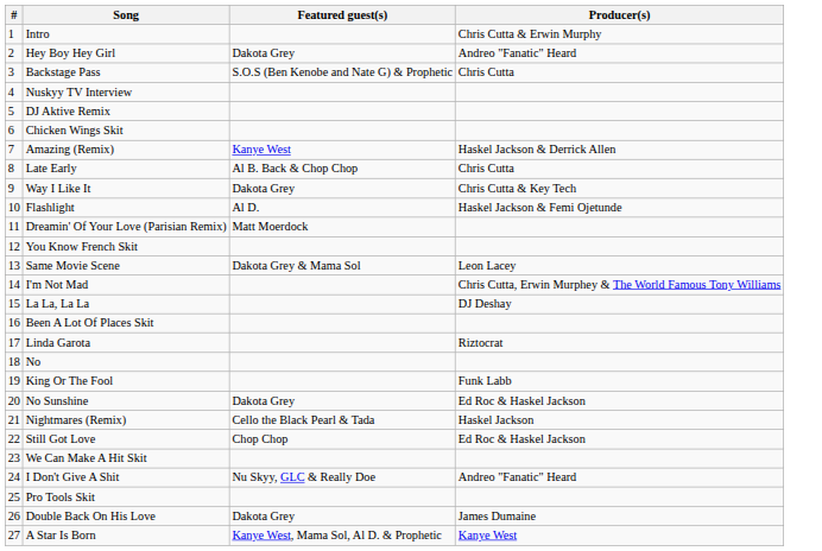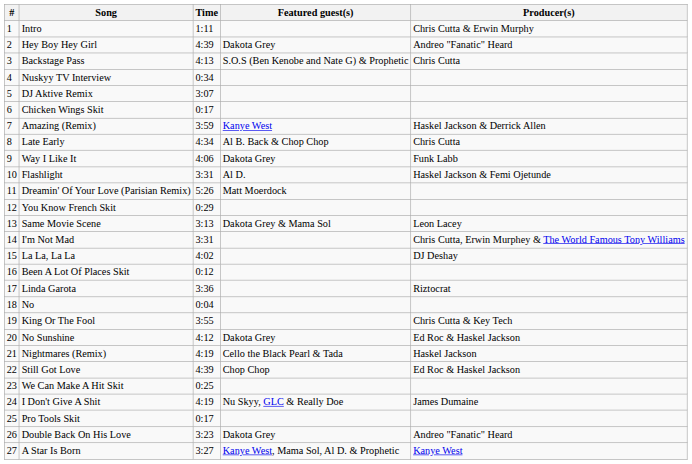 <table class="wikitable">
 <tr>
 <th>#</th>
 <th>Song</th>
+<th>Time</th>
 <th>Featured guest(s)</th>
 <th>Producer(s)</th>
 </tr>
 <tr>
 <td>1</td>
 <td>Intro</td>
+<td>1:11</td>
 <td></td>
 <td>Chris Cutta & Erwin Murphy</td>
 </tr>
 <tr>
 <td>2</td>
 <td>Hey Boy Hey Girl</td>
+<td>4:39</td>
 <td>Dakota Grey</td>
 <td>Andreo "Fanatic" Heard</td>
 </tr>
 <tr>
 <td>3</td>
 <td>Backstage Pass</td>
+<td>4:13</td>
 <td>S.O.S (Ben Kenobe and Nate G) & Prophetic</td>
 <td>Chris Cutta</td>
 </tr>
 <tr>
 <td>4</td>
 <td>Nuskyy TV Interview</td>
+<td>0:34</td>
 <td></td>
 <td></td>
 </tr>
 <tr>
 <td>5</td>
 <td>DJ Aktive Remix</td>
+<td>3:07</td>
 <td></td>
 <td></td>
 </tr>
 <tr>
 <td>6</td>
 <td>Chicken Wings Skit</td>
+<td>0:17</td>
 <td></td>
 <td></td>
 </tr>
 <tr>
 <td>7</td>
 <td>Amazing (Remix)</td>
+<td>3:59</td>
 <td><a href='#'>Kanye West</a></td>
 <td>Haskel Jackson & Derrick Allen</td>
 </tr>
 <tr>
 <td>8</td>
 <td>Late Early</td>
+<td>4:34</td>
 <td>Al B. Back & Chop Chop</td>
 <td>Chris Cutta</td>
 </tr>
 <tr>
 <td>9</td>
 <td>Way I Like It</td>
+<td>4:06</td>
 <td>Dakota Grey</td>
-<td>Chris Cutta & Key Tech</td>
+<td>Funk Labb</td>
 </tr>
 <tr>
 <td>10</td>
 <td>Flashlight</td>
+<td>3:31</td>
 <td>Al D.</td>
 <td>Haskel Jackson & Femi Ojetunde</td>
 </tr>
 <tr>
 <td>11</td>
 <td>Dreamin' Of Your Love (Parisian Remix)</td>
+<td>5:26</td>
 <td>Matt Moerdock</td>
 <td></td>
 </tr>
 <tr>
 <td>12</td>
 <td>You Know French Skit</td>
+<td>0:29</td>
 <td></td>
 <td></td>
 </tr>
 <tr>
 <td>13</td>
 <td>Same Movie Scene</td>
+<td>3:13</td>
 <td>Dakota Grey & Mama Sol</td>
 <td>Leon Lacey</td>
 </tr>
 <tr>
 <td>14</td>
 <td>I'm Not Mad</td>
+<td>3:31</td>
 <td></td>
 <td>Chris Cutta, Erwin Murphey & <a href='#'>The World Famous Tony Williams</a></td>
 </tr>
 <tr>
 <td>15</td>
 <td>La La, La La</td>
+<td>4:02</td>
 <td></td>
 <td>DJ Deshay</td>
 </tr>
 <tr>
 <td>16</td>
 <td>Been A Lot Of Places Skit</td>
+<td>0:12</td>
 <td></td>
 <td></td>
 </tr>
 <tr>
 <td>17</td>
 <td>Linda Garota</td>
+<td>3:36</td>
 <td></td>
 <td>Riztocrat</td>
 </tr>
 <tr>
 <td>18</td>
 <td>No</td>
+<td>0:04</td>
 <td></td>
 <td></td>
 </tr>
 <tr>
 <td>19</td>
 <td>King Or The Fool </td>
+<td>3:55</td>
 <td></td>
-<td>Funk Labb</td>
+<td>Chris Cutta & Key Tech</td>
 </tr>
 <tr>
 <td>20</td>
 <td>No Sunshine</td>
+<td>4:12</td>
 <td>Dakota Grey</td>
 <td>Ed Roc & Haskel Jackson</td>
 </tr>
 <tr>
 <td>21</td>
 <td>Nightmares (Remix)</td>
+<td>4:19</td>
 <td>Cello the Black Pearl & Tada</td>
 <td>Haskel Jackson</td>
 </tr>
 <tr>
 <td>22</td>
 <td>Still Got Love</td>
+<td>4:39</td>
 <td>Chop Chop</td>
 <td>Ed Roc & Haskel Jackson</td>
 </tr>
 <tr>
 <td>23</td>
 <td>We Can Make A Hit Skit</td>
+<td>0:25</td>
 <td></td>
 <td></td>
 </tr>
 <tr>
 <td>24</td>
 <td>I Don't Give A Shit</td>
+<td>4:19</td>
 <td>Nu Skyy, <a href='#'>GLC</a> & Really Doe</td>
-<td>Andreo "Fanatic" Heard</td>
+<td>James Dumaine</td>
 </tr>
 <tr>
 <td>25</td>
 <td>Pro Tools Skit</td>
+<td>0:17</td>
 <td></td>
 <td></td>
 </tr>
 <tr>
 <td>26</td>
 <td>Double Back On His Love</td>
+<td>3:23</td>
 <td>Dakota Grey</td>
-<td>James Dumaine</td>
+<td>Andreo "Fanatic" Heard</td>
 </tr>
 <tr>
 <td>27</td>
 <td>A Star Is Born</td>
+<td>3:27</td>
 <td><a href='#'>Kanye West</a>, Mama Sol, Al D. & Prophetic</td>
 <td><a href='#'>Kanye West</a></td>
 </tr>
 </table>
